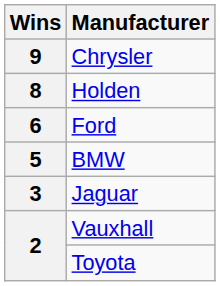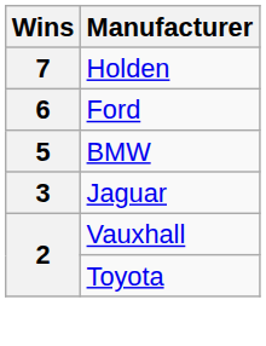 <table class="wikitable" style="font-size: 95%;">
 <tr>
 <th>Wins</th>
 <th>Manufacturer</th>
 </tr>
 <tr>
-<th>9</th>
-<td><a href='#'>Chrysler</a></td>
-</tr>
-<tr>
-<th>8</th>
+<th>7</th>
 <td><a href='#'>Holden</a></td>
 </tr>
 <tr>
 <th>6</th>
 <td><a href='#'>Ford</a></td>
 </tr>
 <tr>
 <th>5</th>
 <td><a href='#'>BMW</a></td>
 </tr>
 <tr>
 <th>3</th>
 <td><a href='#'>Jaguar</a></td>
 </tr>
 <tr>
 <th rowspan="2">2</th>
 <td><a href='#'>Vauxhall</a></td>
 </tr>
 <tr>
 <td><a href='#'>Toyota</a></td>
 </tr>
 </table>
